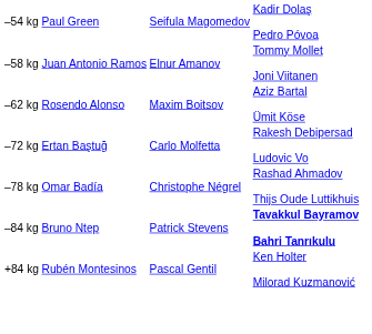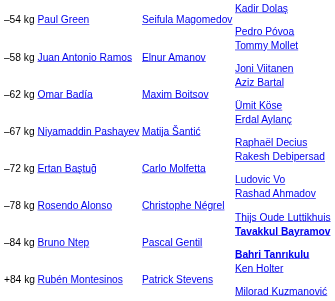 <table>
 <tr>
 <td>–54 kg</td>
 <td><a href='#'>Paul Green</a> <br> </td>
 <td><a href='#'>Seifula Magomedov</a> <br> </td>
 <td><a href='#'>Kadir Dolaş</a> <br> <br> <a href='#'>Pedro Póvoa</a> <br> </td>
 </tr>
 <tr>
 <td>–58 kg</td>
 <td><a href='#'>Juan Antonio Ramos</a> <br> </td>
 <td><a href='#'>Elnur Amanov</a> <br> </td>
 <td><a href='#'>Tommy Mollet</a> <br> <br> <a href='#'>Joni Viitanen</a> <br> </td>
 </tr>
 <tr>
 <td>–62 kg</td>
-<td><a href='#'>Rosendo Alonso</a> <br> </td>
+<td><a href='#'>Omar Badía</a> <br> </td>
 <td><a href='#'>Maxim Boitsov</a> <br> </td>
 <td><a href='#'>Aziz Bartal</a> <br> <br> <a href='#'>Ümit Köse</a> <br> </td>
+</tr>
+<tr>
+<td>–67 kg</td>
+<td><a href='#'>Niyamaddin Pashayev</a> <br> </td>
+<td><a href='#'>Matija Šantić</a> <br> </td>
+<td><a href='#'>Erdal Aylanç</a> <br> <br> <a href='#'>Raphaël Decius</a> <br> </td>
 </tr>
 <tr>
 <td>–72 kg</td>
 <td><a href='#'>Ertan Baştuğ</a> <br> </td>
 <td><a href='#'>Carlo Molfetta</a> <br> </td>
 <td><a href='#'>Rakesh Debipersad</a> <br> <br> <a href='#'>Ludovic Vo</a> <br> </td>
 </tr>
 <tr>
 <td>–78 kg</td>
-<td><a href='#'>Omar Badía</a> <br> </td>
+<td><a href='#'>Rosendo Alonso</a> <br> </td>
 <td><a href='#'>Christophe Négrel</a> <br> </td>
 <td><a href='#'>Rashad Ahmadov</a> <br> <br> <a href='#'>Thijs Oude Luttikhuis</a> <br></td>
 </tr>
 <tr>
 <td>–84 kg</td>
 <td><a href='#'>Bruno Ntep</a> <br> </td>
-<td><a href='#'>Patrick Stevens</a> <br></td>
+<td><a href='#'>Pascal Gentil</a> <br> </td>
 <td><strong><a href='#'>Tavakkul Bayramov</a> <br> <br> <a href='#'>Bahri Tanrıkulu</a> <br> </strong></td>
 </tr>
 <tr>
 <td>+84 kg</td>
 <td><a href='#'>Rubén Montesinos</a> <br> </td>
-<td><a href='#'>Pascal Gentil</a> <br> </td>
+<td><a href='#'>Patrick Stevens</a> <br></td>
 <td><a href='#'>Ken Holter</a> <br> <br> <a href='#'>Milorad Kuzmanović</a> <br> </td>
 </tr>
 </table>
